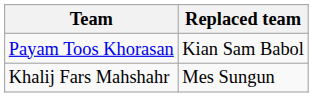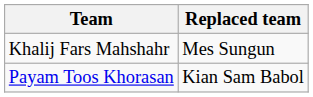 <table class="wikitable">
 <tr>
 <th>Team</th>
 <th>Replaced team</th>
 </tr>
 <tr>
+<td>Khalij Fars Mahshahr</td>
+<td>Mes Sungun</td>
+</tr>
+<tr>
 <td><a href='#'>Payam Toos Khorasan</a></td>
 <td>Kian Sam Babol</td>
 </tr>
-<tr>
-<td>Khalij Fars Mahshahr</td>
-<td>Mes Sungun</td>
-</tr>
 </table>
